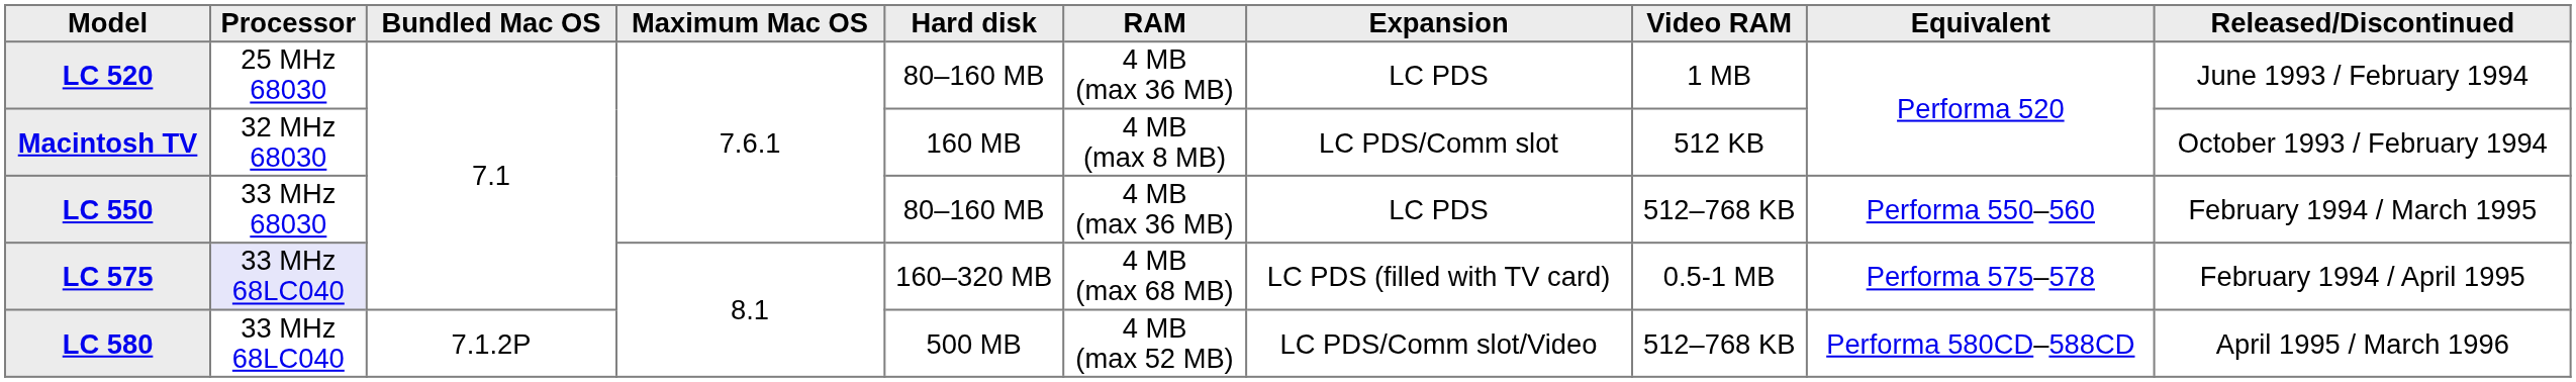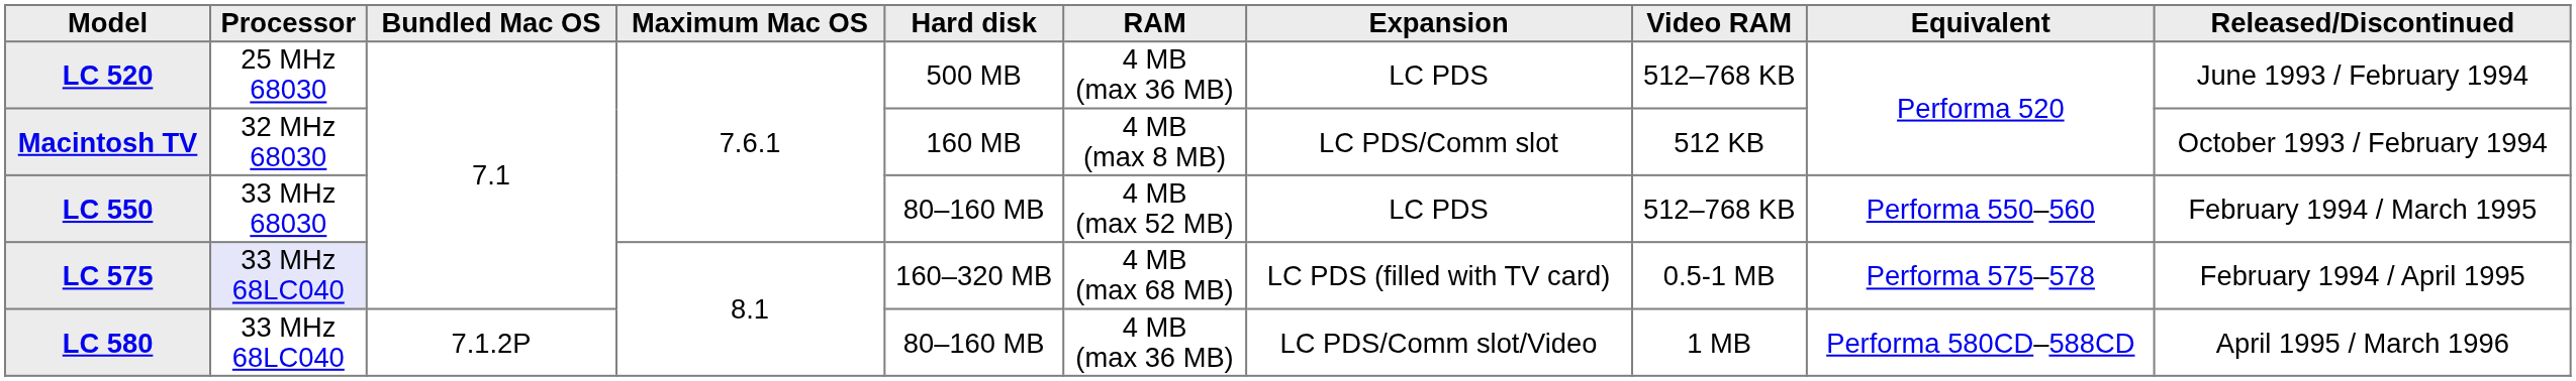 <table border="1" cellpadding="1" cellspacing="0" style="font-size: 85%; border: gray solid 1px; border-collapse: collapse; text-align: center; width: 100%">
 <tr>
 <th style="background: #ececec">Model</th>
 <th style="background: #ececec">Processor</th>
 <th style="background: #ececec">Bundled Mac OS</th>
 <th style="background: #ececec">Maximum Mac OS</th>
 <th style="background: #ececec">Hard disk</th>
 <th style="background: #ececec">RAM</th>
 <th style="background: #ececec">Expansion</th>
 <th style="background: #ececec">Video RAM</th>
 <th style="background: #ececec">Equivalent</th>
 <th style="background: #ececec">Released/Discontinued</th>
 </tr>
 <tr>
 <th style="background: #ececec"><a href='#'>LC 520</a></th>
 <td>25 MHz<br><a href='#'>68030</a></td>
 <td rowspan=4>7.1</td>
 <td rowspan=3>7.6.1</td>
-<td>80–160 MB</td>
+<td>500 MB</td>
 <td>4 MB<br>(max 36 MB)</td>
 <td>LC PDS</td>
-<td>1 MB</td>
+<td>512–768 KB</td>
 <td rowspan=2><a href='#'>Performa 520</a></td>
 <td>June 1993 / February 1994</td>
 </tr>
 <tr>
 <th style="background: #ececec"><a href='#'>Macintosh TV</a></th>
 <td>32 MHz<br><a href='#'>68030</a></td>
 <td>160 MB</td>
 <td>4 MB<br>(max 8 MB)</td>
 <td>LC PDS/Comm slot</td>
 <td>512 KB</td>
 <td>October 1993 / February 1994</td>
 </tr>
 <tr>
 <th style="background: #ececec"><a href='#'>LC 550</a></th>
 <td>33 MHz<br><a href='#'>68030</a></td>
 <td>80–160 MB</td>
-<td>4 MB<br>(max 36 MB)</td>
+<td>4 MB<br>(max 52 MB)</td>
 <td>LC PDS</td>
 <td>512–768 KB</td>
 <td><a href='#'>Performa 550</a>–<a href='#'>560</a></td>
 <td>February 1994 / March 1995</td>
 </tr>
 <tr>
 <th style="background: #ececec"><a href='#'>LC 575</a></th>
 <td style="background: lavender;">33 MHz<br><a href='#'>68LC040</a></td>
 <td rowspan=2>8.1</td>
 <td>160–320 MB</td>
 <td>4 MB<br>(max 68 MB)</td>
 <td>LC PDS (filled with TV card)</td>
 <td>0.5-1 MB</td>
 <td><a href='#'>Performa 575</a>–<a href='#'>578</a></td>
 <td>February 1994 / April 1995</td>
 </tr>
 <tr>
 <th style="background: #ececec"><a href='#'>LC 580</a></th>
 <td>33 MHz<br><a href='#'>68LC040</a></td>
 <td>7.1.2P</td>
-<td>500 MB</td>
-<td>4 MB<br>(max 52 MB)</td>
+<td>80–160 MB</td>
+<td>4 MB<br>(max 36 MB)</td>
 <td>LC PDS/Comm slot/Video</td>
-<td>512–768 KB</td>
+<td>1 MB</td>
 <td><a href='#'>Performa 580CD</a>–<a href='#'>588CD</a></td>
 <td>April 1995 / March 1996</td>
 </tr>
 </table>
